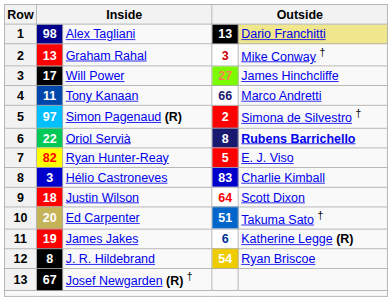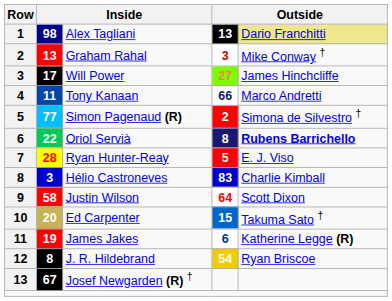 <table class="wikitable" style="font-size: 95%;">
 <tr>
 <th width="25">Row</th>
 <th colspan=2 width="200">Inside</th>
 <th colspan=2 width="200">Outside</th>
 </tr>
 <tr>
 <th>1</th>
 <td style="background:darkblue; color:white;" align="center" width="25"><strong>98</strong></td>
 <td width="175"> <a href='#'>Alex Tagliani</a></td>
 <td style="background:black; color:white;" align="center" width="25"><strong>13</strong></td>
 <td width="175" style="background: khaki;"> <a href='#'>Dario Franchitti</a></td>
 </tr>
 <tr>
 <th>2</th>
 <td style="background:red; color:white;" align="center"><strong>13</strong></td>
 <td> <a href='#'>Graham Rahal</a></td>
 <td style="background:white; color:#CC0000;" align="center"><strong>3</strong></td>
 <td> <a href='#'>Mike Conway</a> <sup>†</sup></td>
 </tr>
 <tr>
 <th>3</th>
 <td style="background:black; color:white;" align="center"><strong>17</strong></td>
 <td> <a href='#'>Will Power</a></td>
 <td style="background:lawngreen; color:coral;" align="center"><strong>27</strong></td>
 <td> <a href='#'>James Hinchcliffe</a></td>
 </tr>
 <tr>
 <th>4</th>
 <td style="background:#0047AB; color:white;" align="center"><strong>11</strong></td>
 <td> <a href='#'>Tony Kanaan</a></td>
 <td style="background:white; color:midnightblue;" align="center"><strong>66</strong></td>
 <td> <a href='#'>Marco Andretti</a></td>
 </tr>
 <tr>
 <th>5</th>
-<td style="background:deepskyblue; color:white;" align="center"><strong>97</strong></td>
+<td style="background:deepskyblue; color:white;" align="center"><strong>77</strong></td>
 <td> <a href='#'>Simon Pagenaud</a> <strong>(R)</strong></td>
 <td style="background:red; color:white;" align="center"><strong>2</strong></td>
 <td> <a href='#'>Simona de Silvestro</a> <sup>†</sup></td>
 </tr>
 <tr>
 <th>6</th>
 <td style="background:#00C957; color:white;" align="center"><strong>22</strong></td>
 <td> <a href='#'>Oriol Servià</a></td>
 <td style="background:midnightblue; color:white;" align="center"><strong>8</strong></td>
 <td><strong> <a href='#'>Rubens Barrichello</a></strong></td>
 </tr>
 <tr>
 <th>7</th>
-<td style="background:yellow; color:red;" align="center"><strong>82</strong></td>
+<td style="background:yellow; color:red;" align="center"><strong>28</strong></td>
 <td> <a href='#'>Ryan Hunter-Reay</a></td>
 <td style="background:red; color:white;" align="center"><strong>5</strong></td>
 <td> <a href='#'>E. J. Viso</a></td>
 </tr>
 <tr>
 <th>8</th>
 <td style="background:mediumblue; color:white;" align=center width="25"><strong>3</strong></td>
 <td> <a href='#'>Hélio Castroneves</a></td>
 <td style="background:mediumblue; color:white;" align=center width="25"><strong>83</strong></td>
 <td> <a href='#'>Charlie Kimball</a></td>
 </tr>
 <tr>
 <th>9</th>
-<td style="background:red; color:white;" align="center"><strong>18</strong></td>
+<td style="background:red; color:white;" align="center"><strong>58</strong></td>
 <td> <a href='#'>Justin Wilson</a></td>
 <td style="background:white; color:red;" align="center"><strong>64</strong></td>
 <td> <a href='#'>Scott Dixon</a></td>
 </tr>
 <tr>
 <th>10</th>
 <td style="background:#C5B358; color:white;" align="center"><strong>20</strong></td>
 <td> <a href='#'>Ed Carpenter</a></td>
-<td style="background:#0066CC; color:white;" align="center"><strong>51</strong></td>
+<td style="background:#0066CC; color:white;" align="center"><strong>15</strong></td>
 <td> <a href='#'>Takuma Sato</a> <sup>†</sup></td>
 </tr>
 <tr>
 <th>11</th>
 <td style="background:red; color:white;" align="center"><strong>19</strong></td>
 <td> <a href='#'>James Jakes</a></td>
 <td style="background:white; color:#003399;" align="center"><strong>6</strong></td>
 <td> <a href='#'>Katherine Legge</a> <strong>(R)</strong></td>
 </tr>
 <tr>
 <th>12</th>
 <td style="background:black; color:white;" align="center"><strong>8</strong></td>
 <td> <a href='#'>J. R. Hildebrand</a></td>
 <td style="background:#EFCC00; color:white;" align="center"><strong>54</strong></td>
 <td> <a href='#'>Ryan Briscoe</a></td>
 </tr>
 <tr>
 <th>13</th>
 <td style="background:black; color:white;" align="center"><strong>67</strong></td>
 <td> <a href='#'>Josef Newgarden</a> <strong>(R)</strong> <sup>†</sup></td>
 <td></td>
 <td></td>
 </tr>
 <tr>
 <td colspan=5></td>
 </tr>
 </table>
